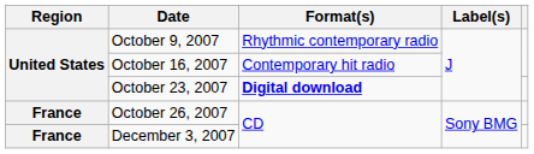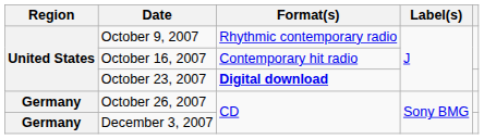 <table class="wikitable plainrowheaders">
 <tr>
 <th scope="col">Region</th>
 <th scope="col">Date</th>
 <th scope="col">Format(s)</th>
 <th scope="col">Label(s)</th>
 <th scope="col"></th>
 </tr>
 <tr>
 <th scope="row" rowspan="3">United States</th>
 <td>October 9, 2007</td>
 <td><a href='#'>Rhythmic contemporary radio</a></td>
 <td rowspan="3"><a href='#'>J</a></td>
 <td rowspan="2"></td>
 </tr>
 <tr>
 <td>October 16, 2007</td>
 <td><a href='#'>Contemporary hit radio</a></td>
 </tr>
 <tr>
 <td>October 23, 2007</td>
 <td><strong><a href='#'>Digital download</a> </strong></td>
 <td></td>
 </tr>
 <tr>
-<th scope="row">France</th>
+<th scope="row">Germany</th>
 <td>October 26, 2007</td>
 <td rowspan="2"><a href='#'>CD</a></td>
 <td rowspan="2"><a href='#'>Sony BMG</a></td>
 <td></td>
 </tr>
 <tr>
-<th scope="row">France</th>
+<th scope="row">Germany</th>
 <td>December 3, 2007</td>
 <td></td>
 </tr>
 </table>
